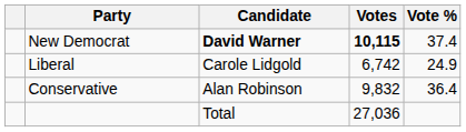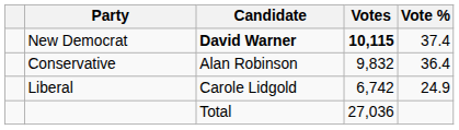 <table class="wikitable">
 <tr>
 <th></th>
 <th scope="col" width="175">Party</th>
 <th scope="col" width="150">Candidate</th>
 <th>Votes</th>
 <th>Vote %</th>
 </tr>
 <tr>
 <td>   </td>
 <td>New Democrat</td>
 <td><strong>David Warner</strong></td>
 <td align=right><strong>10,115</strong></td>
 <td align=right>37.4</td>
 </tr>
+<tr |>
+<td>   </td>
+<td>Conservative</td>
+<td>Alan Robinson</td>
+<td align=right>9,832</td>
+<td align=right>36.4</td>
+</tr>
 <tr>
 <td>   </td>
 <td>Liberal</td>
 <td>Carole Lidgold</td>
 <td align=right>6,742</td>
 <td align=right>24.9<br></td>
-</tr>
-<tr |>
-<td>   </td>
-<td>Conservative</td>
-<td>Alan Robinson</td>
-<td align=right>9,832</td>
-<td align=right>36.4</td>
 </tr>
 <tr |>
 <td></td>
 <td></td>
 <td>Total</td>
 <td align=right>27,036</td>
 <td></td>
 </tr>
 </table>
